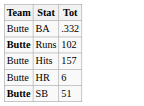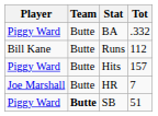 <table class="wikitable">
 <tr>
+<th>Player</th>
 <th>Team</th>
 <th>Stat</th>
 <th>Tot</th>
 </tr>
 <tr>
+<td><a href='#'>Piggy Ward</a></td>
 <td>Butte</td>
 <td>BA</td>
 <td>.332</td>
 </tr>
 <tr>
-<td><strong>Butte</strong></td>
+<td>Bill Kane</td>
+<td>Butte</td>
 <td>Runs</td>
-<td>102</td>
+<td>112</td>
 </tr>
 <tr>
+<td><a href='#'>Piggy Ward</a></td>
 <td>Butte</td>
 <td>Hits</td>
 <td>157</td>
 </tr>
 <tr>
+<td><a href='#'>Joe Marshall</a></td>
 <td>Butte</td>
 <td>HR</td>
-<td>6</td>
+<td>7</td>
 </tr>
 <tr>
+<td><a href='#'>Piggy Ward</a></td>
 <td><strong>Butte</strong></td>
 <td>SB</td>
 <td>51</td>
 </tr>
 </table>
